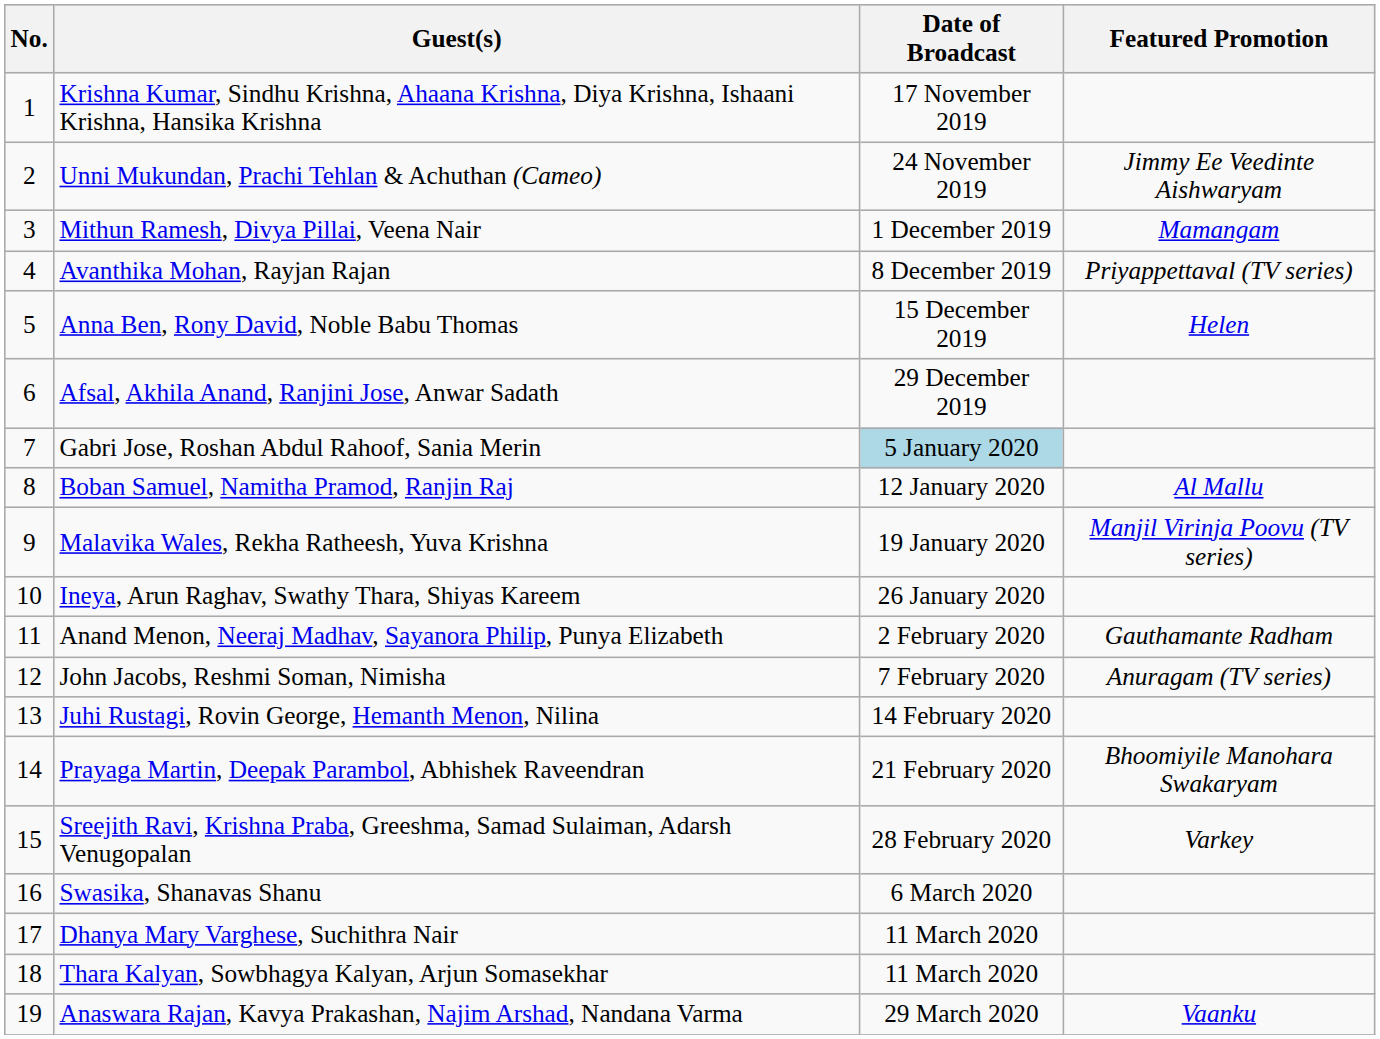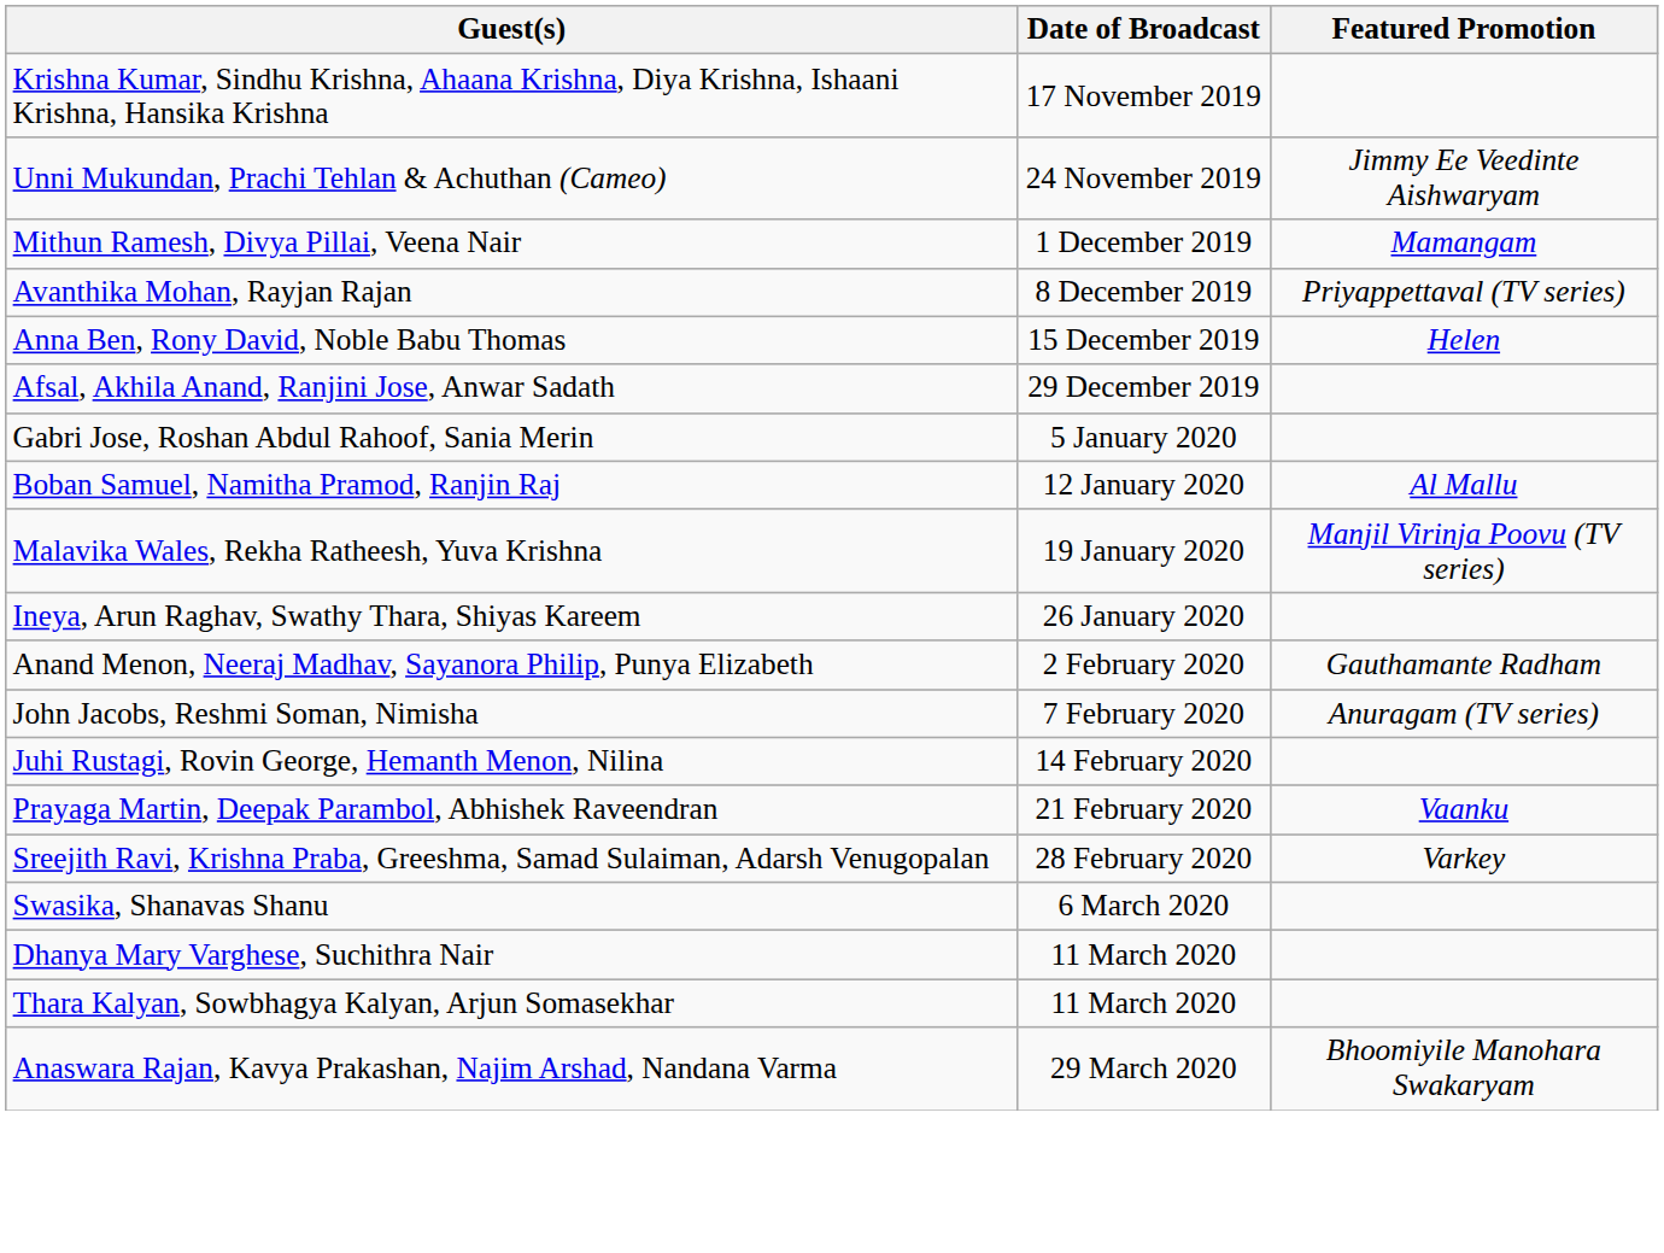 <table class=" sortable wikitable">
 <tr>
-<th style="width:2%;">No.</th>
 <th style="width:60%;">Guest(s)</th>
 <th style="width:15%;text-align:center;">Date of Broadcast</th>
 <th style="width:23%;text-align:center;">Featured Promotion</th>
 </tr>
 <tr>
-<td style="text-align:center">1</td>
 <td><a href='#'>Krishna Kumar</a>, Sindhu Krishna, <a href='#'>Ahaana Krishna</a>, Diya Krishna, Ishaani Krishna, Hansika Krishna</td>
 <td style="text-align:center">17 November 2019</td>
 <td> </td>
 </tr>
 <tr>
-<td style="text-align:center">2</td>
 <td><a href='#'>Unni Mukundan</a>, <a href='#'>Prachi Tehlan</a> & Achuthan <em>(Cameo)</em></td>
 <td style="text-align:center">24 November 2019</td>
 <td style="text-align:center"><em>Jimmy Ee Veedinte Aishwaryam</em></td>
 </tr>
 <tr>
-<td style="text-align:center">3</td>
 <td><a href='#'>Mithun Ramesh</a>, <a href='#'>Divya Pillai</a>, Veena Nair</td>
 <td style="text-align:center">1 December 2019</td>
 <td style="text-align:center"><em><a href='#'>Mamangam</a></em></td>
 </tr>
 <tr>
-<td style="text-align:center">4</td>
 <td><a href='#'>Avanthika Mohan</a>, Rayjan Rajan</td>
 <td style="text-align:center">8 December 2019</td>
 <td style="text-align:center"><em>Priyappettaval (TV series)</em></td>
 </tr>
 <tr>
-<td style="text-align:center">5</td>
 <td><a href='#'>Anna Ben</a>, <a href='#'>Rony David</a>, Noble Babu Thomas</td>
 <td style="text-align:center">15 December 2019</td>
 <td style="text-align:center"><em><a href='#'>Helen</a></em></td>
 </tr>
 <tr>
-<td style="text-align:center">6</td>
 <td><a href='#'>Afsal</a>, <a href='#'>Akhila Anand</a>, <a href='#'>Ranjini Jose</a>, Anwar Sadath</td>
 <td style="text-align:center">29 December 2019</td>
 <td></td>
 </tr>
 <tr>
-<td style="text-align:center">7</td>
 <td>Gabri Jose, Roshan Abdul Rahoof, Sania Merin</td>
-<td style="background: lightblue; text-align:center">5 January 2020</td>
+<td style="text-align:center">5 January 2020</td>
 <td></td>
 </tr>
 <tr>
-<td style="text-align:center">8</td>
 <td><a href='#'>Boban Samuel</a>, <a href='#'>Namitha Pramod</a>, <a href='#'>Ranjin Raj</a></td>
 <td style="text-align:center">12 January 2020</td>
 <td style="text-align:center"><em><a href='#'>Al Mallu</a></em></td>
 </tr>
 <tr>
-<td style="text-align:center">9</td>
 <td><a href='#'>Malavika Wales</a>, Rekha Ratheesh, Yuva Krishna</td>
 <td style="text-align:center">19 January 2020</td>
 <td style="text-align:center"><em><a href='#'>Manjil Virinja Poovu</a> (TV series)</em></td>
 </tr>
 <tr>
-<td style="text-align:center">10</td>
 <td><a href='#'>Ineya</a>, Arun Raghav, Swathy Thara, Shiyas Kareem</td>
 <td style="text-align:center">26 January 2020</td>
 <td> </td>
 </tr>
 <tr>
-<td style="text-align:center">11</td>
 <td>Anand Menon, <a href='#'>Neeraj Madhav</a>, <a href='#'>Sayanora Philip</a>, Punya Elizabeth</td>
 <td style="text-align:center">2 February 2020</td>
 <td style="text-align:center"><em>Gauthamante Radham</em></td>
 </tr>
 <tr>
-<td style="text-align:center">12</td>
 <td>John Jacobs, Reshmi Soman, Nimisha</td>
 <td style="text-align:center">7 February 2020</td>
 <td style="text-align:center"><em>Anuragam (TV series)</em></td>
 </tr>
 <tr>
-<td style="text-align:center">13</td>
 <td><a href='#'>Juhi Rustagi</a>, Rovin George, <a href='#'>Hemanth Menon</a>, Nilina</td>
 <td style="text-align:center">14 February 2020</td>
 <td> </td>
 </tr>
 <tr>
-<td style="text-align:center">14</td>
 <td><a href='#'>Prayaga Martin</a>, <a href='#'>Deepak Parambol</a>, Abhishek Raveendran</td>
 <td style="text-align:center">21 February 2020</td>
-<td style="text-align:center"><em>Bhoomiyile Manohara Swakaryam</em></td>
+<td style="text-align:center"><em><a href='#'>Vaanku</a></em></td>
 </tr>
 <tr>
-<td style="text-align:center">15</td>
 <td><a href='#'>Sreejith Ravi</a>, <a href='#'>Krishna Praba</a>, Greeshma, Samad Sulaiman, Adarsh Venugopalan</td>
 <td style="text-align:center">28 February 2020</td>
 <td style="text-align:center"><em>Varkey</em></td>
 </tr>
 <tr>
-<td style="text-align:center">16</td>
 <td><a href='#'>Swasika</a>, Shanavas Shanu</td>
 <td style="text-align:center">6 March 2020</td>
 <td></td>
 </tr>
 <tr>
-<td style="text-align:center">17</td>
 <td><a href='#'>Dhanya Mary Varghese</a>, Suchithra Nair</td>
 <td style="text-align:center">11 March 2020</td>
 <td></td>
 </tr>
 <tr>
-<td style="text-align:center">18</td>
 <td><a href='#'>Thara Kalyan</a>, Sowbhagya Kalyan, Arjun Somasekhar</td>
 <td style="text-align:center">11 March 2020</td>
 <td></td>
 </tr>
 <tr>
-<td style="text-align:center">19</td>
 <td><a href='#'>Anaswara Rajan</a>, Kavya Prakashan, <a href='#'>Najim Arshad</a>, Nandana Varma</td>
 <td style="text-align:center">29 March 2020</td>
-<td style="text-align:center"><em><a href='#'>Vaanku</a></em></td>
+<td style="text-align:center"><em>Bhoomiyile Manohara Swakaryam</em></td>
 </tr>
 </table>
